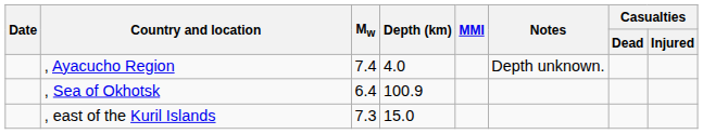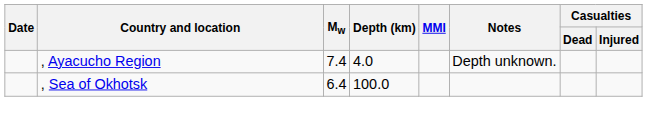 <table class="wikitable sortable sort-under" style="border:1px black; margin-left:1em;">
 <tr>
 <th rowspan="2"><small>Date</small></th>
 <th rowspan="2" style="width: 310px"><small>Country and location</small></th>
 <th rowspan="2"><small>M<sub>w</sub></small></th>
 <th rowspan="2"><small>Depth (km)</small></th>
 <th rowspan="2"><small><a href='#'>MMI</a></small></th>
 <th rowspan="2" class="unsortable"><small>Notes</small></th>
 <th colspan="2"><small>Casualties</small></th>
 </tr>
 <tr>
 <th><small>Dead</small></th>
 <th><small>Injured</small></th>
 </tr>
 <tr>
 <td></td>
 <td>, <a href='#'>Ayacucho Region</a></td>
 <td>7.4</td>
 <td>4.0</td>
 <td></td>
 <td>Depth unknown.</td>
 <td></td>
 <td></td>
 </tr>
 <tr>
 <td></td>
 <td>, <a href='#'>Sea of Okhotsk</a></td>
 <td>6.4</td>
-<td>100.9</td>
-<td></td>
-<td></td>
-<td></td>
-<td></td>
-</tr>
-<tr>
-<td></td>
-<td>, east of the <a href='#'>Kuril Islands</a></td>
-<td>7.3</td>
-<td>15.0</td>
+<td>100.0</td>
 <td></td>
 <td></td>
 <td></td>
 <td></td>
 </tr>
 </table>
